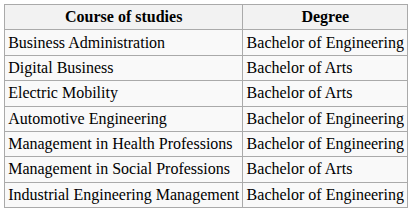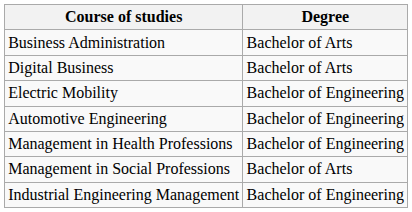 <table class="wikitable">
 <tr>
 <th>Course of studies</th>
 <th>Degree</th>
 </tr>
 <tr>
 <td>Business Administration</td>
-<td>Bachelor of Engineering</td>
+<td>Bachelor of Arts</td>
 </tr>
 <tr>
 <td>Digital Business</td>
 <td>Bachelor of Arts</td>
 </tr>
 <tr>
 <td>Electric Mobility</td>
-<td>Bachelor of Arts</td>
+<td>Bachelor of Engineering</td>
 </tr>
 <tr>
 <td>Automotive Engineering</td>
 <td>Bachelor of Engineering</td>
 </tr>
 <tr>
 <td>Management in Health Professions</td>
 <td>Bachelor of Engineering</td>
 </tr>
 <tr>
 <td>Management in Social Professions</td>
 <td>Bachelor of Arts</td>
 </tr>
 <tr>
 <td>Industrial Engineering Management</td>
 <td>Bachelor of Engineering</td>
 </tr>
 </table>
